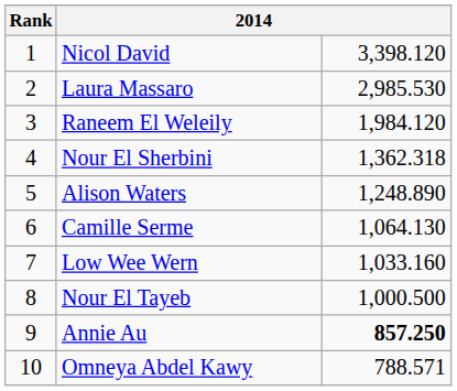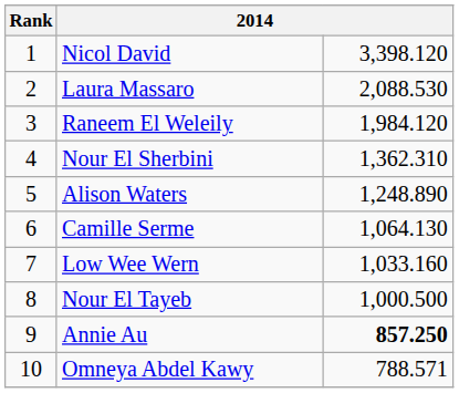 <table class=wikitable style=text-align:center;>
 <tr>
 </tr>
 <tr style="font-size:10pt;font-weight:bold">
 <th>Rank</th>
 <th colspan=2 width="280">2014</th>
 </tr>
 <tr>
 <td>1</td>
 <td align=left> <a href='#'>Nicol David</a></td>
 <td align=right>3,398.120</td>
 </tr>
 <tr>
 <td>2</td>
 <td align=left> <a href='#'>Laura Massaro</a></td>
-<td align=right>2,985.530</td>
+<td align=right>2,088.530</td>
 </tr>
 <tr>
 <td>3</td>
 <td align=left> <a href='#'>Raneem El Weleily</a></td>
 <td align=right>1,984.120</td>
 </tr>
 <tr>
 <td>4</td>
 <td align=left> <a href='#'>Nour El Sherbini</a></td>
-<td align=right>1,362.318</td>
+<td align=right>1,362.310</td>
 </tr>
 <tr>
 <td>5</td>
 <td align=left> <a href='#'>Alison Waters</a></td>
 <td align=right>1,248.890</td>
 </tr>
 <tr>
 <td>6</td>
 <td align=left> <a href='#'>Camille Serme</a></td>
 <td align=right>1,064.130</td>
 </tr>
 <tr>
 <td>7</td>
 <td align=left> <a href='#'>Low Wee Wern</a></td>
 <td align=right>1,033.160</td>
 </tr>
 <tr>
 <td>8</td>
 <td align=left> <a href='#'>Nour El Tayeb</a></td>
 <td align=right>1,000.500</td>
 </tr>
 <tr>
 <td>9</td>
 <td align=left> <a href='#'>Annie Au</a></td>
 <td align=right><strong>857.250</strong></td>
 </tr>
 <tr>
 <td>10</td>
 <td align=left> <a href='#'>Omneya Abdel Kawy</a></td>
 <td align=right>788.571</td>
 </tr>
 <tr>
 </tr>
 </table>
